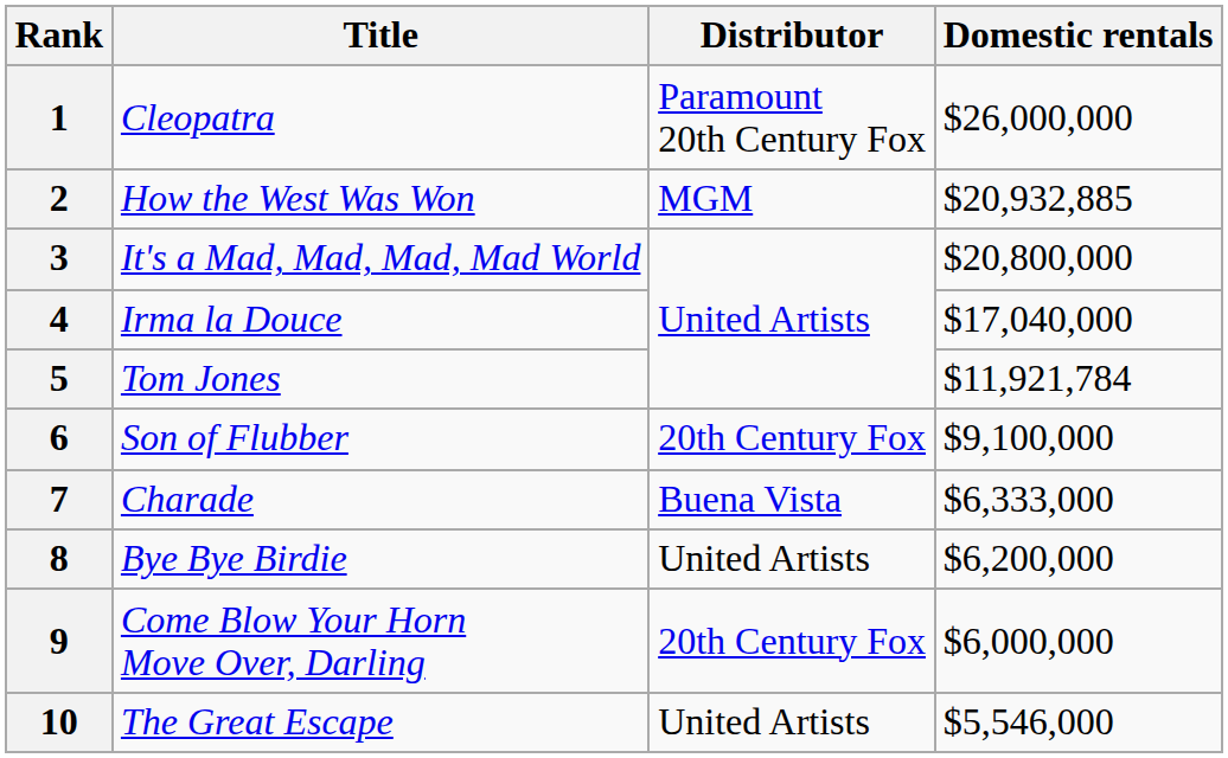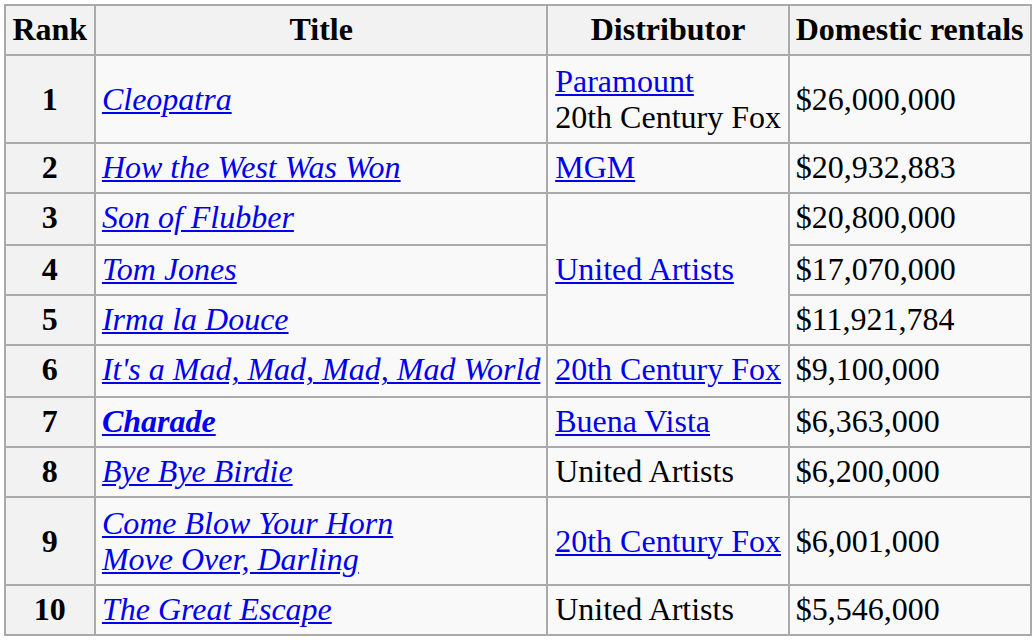 <table class="wikitable sortable" style="margin:auto; margin:auto;">
 <tr>
 <th>Rank</th>
 <th>Title</th>
 <th>Distributor</th>
 <th>Domestic rentals</th>
 </tr>
 <tr>
 <th style="text-align:center;">1</th>
 <td><em><a href='#'>Cleopatra</a></em></td>
 <td><a href='#'>Paramount</a><br>20th Century Fox</td>
 <td>$26,000,000</td>
 </tr>
 <tr>
 <th style="text-align:center;">2</th>
 <td><em><a href='#'>How the West Was Won</a></em></td>
 <td><a href='#'>MGM</a></td>
-<td>$20,932,885</td>
+<td>$20,932,883</td>
 </tr>
 <tr>
 <th style="text-align:center;">3</th>
-<td><em><a href='#'>It's a Mad, Mad, Mad, Mad World</a></em></td>
+<td><em><a href='#'>Son of Flubber</a></em></td>
 <td rowspan="3"><a href='#'>United Artists</a></td>
 <td>$20,800,000</td>
 </tr>
 <tr>
 <th style="text-align:center;">4</th>
-<td><em><a href='#'>Irma la Douce</a></em></td>
-<td>$17,040,000</td>
+<td><em><a href='#'>Tom Jones</a></em></td>
+<td>$17,070,000</td>
 </tr>
 <tr>
 <th style="text-align:center;">5</th>
-<td><em><a href='#'>Tom Jones</a></em></td>
+<td><em><a href='#'>Irma la Douce</a></em></td>
 <td>$11,921,784</td>
 </tr>
 <tr>
 <th style="text-align:center;">6</th>
-<td><em><a href='#'>Son of Flubber</a></em></td>
+<td><em><a href='#'>It's a Mad, Mad, Mad, Mad World</a></em></td>
 <td><a href='#'>20th Century Fox</a></td>
 <td>$9,100,000</td>
 </tr>
 <tr>
 <th style="text-align:center;">7</th>
-<td><em><a href='#'>Charade</a></em></td>
+<td><strong><em><a href='#'>Charade</a></em></strong></td>
 <td><a href='#'>Buena Vista</a></td>
-<td>$6,333,000</td>
+<td>$6,363,000</td>
 </tr>
 <tr>
 <th style="text-align:center;">8</th>
 <td><em><a href='#'>Bye Bye Birdie</a></em></td>
 <td>United Artists</td>
 <td>$6,200,000</td>
 </tr>
 <tr>
 <th style="text-align:center;">9</th>
 <td><em><a href='#'>Come Blow Your Horn</a></em><br><em><a href='#'>Move Over, Darling</a></em></td>
 <td><a href='#'>20th Century Fox</a></td>
-<td>$6,000,000</td>
+<td>$6,001,000</td>
 </tr>
 <tr>
 <th style="text-align:center;">10</th>
 <td><em><a href='#'>The Great Escape</a></em></td>
 <td>United Artists</td>
 <td>$5,546,000</td>
 </tr>
 <tr>
 </tr>
 </table>
